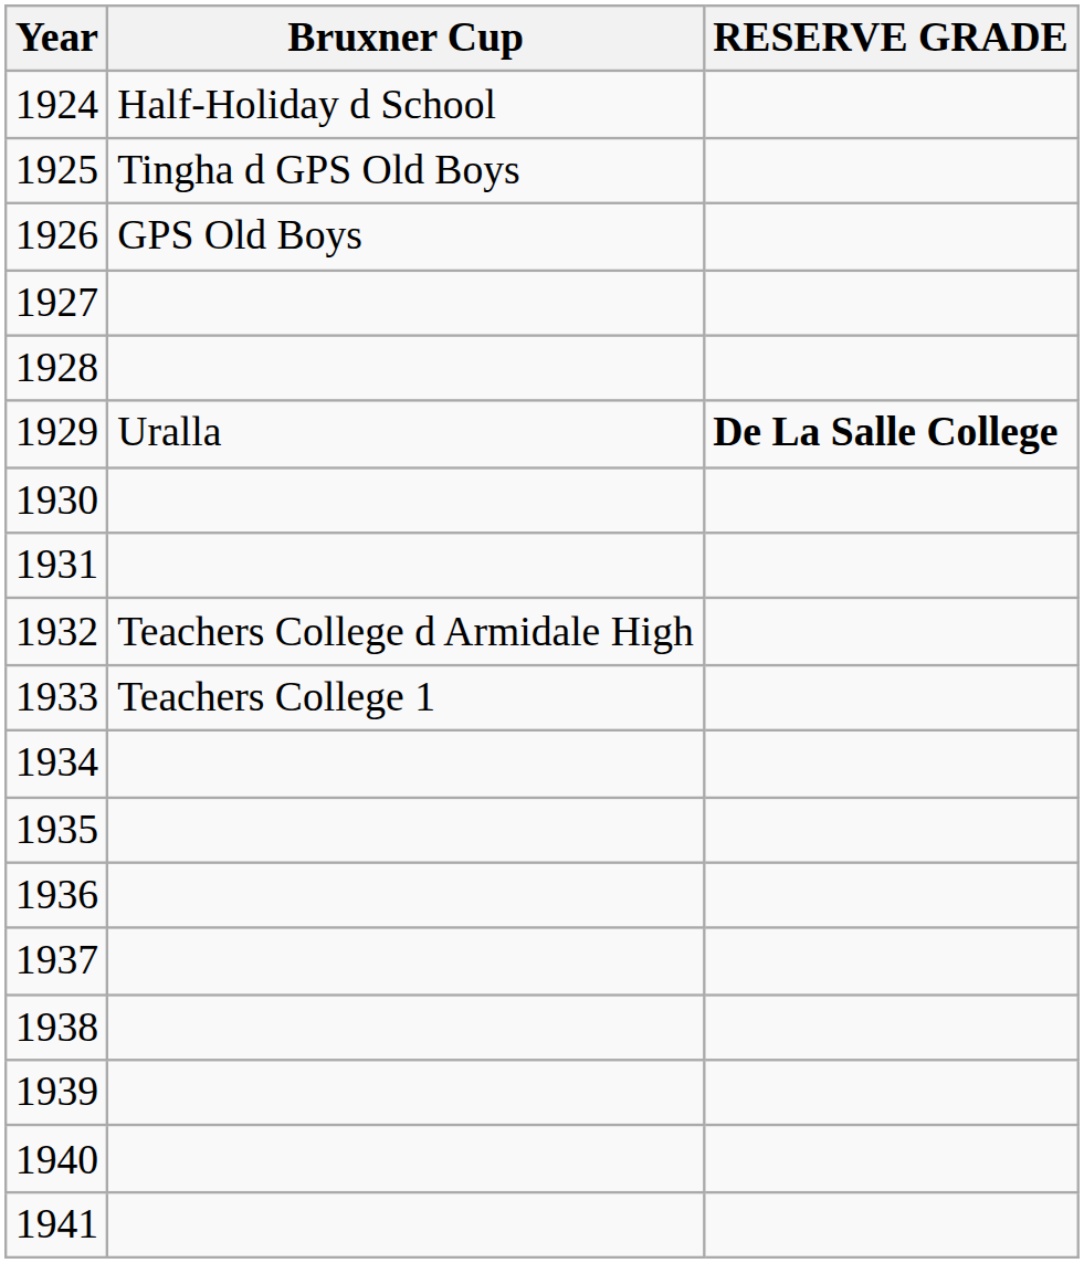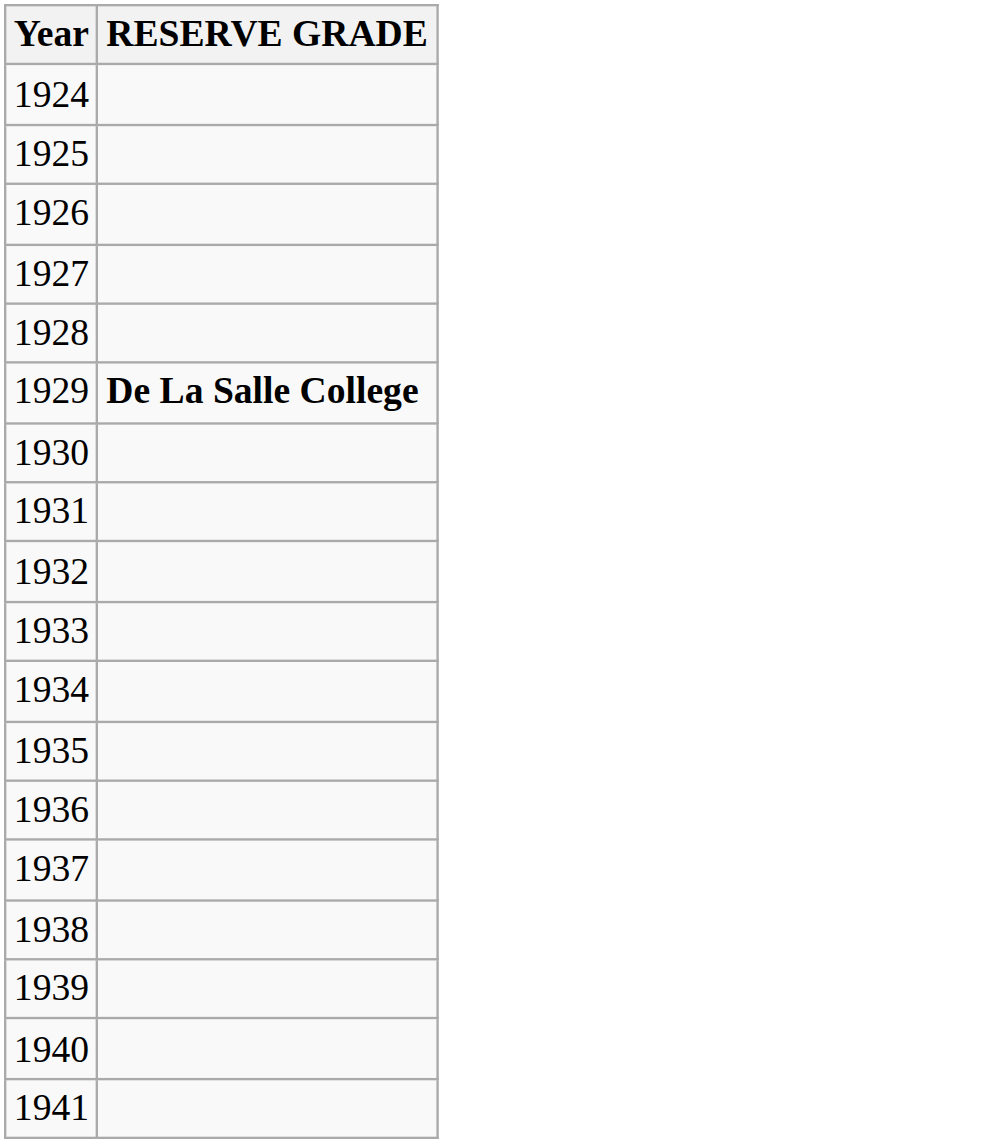 <table class="wikitable">
 <tr>
 <th>Year</th>
-<th>Bruxner Cup</th>
 <th><strong>RESERVE GRADE</strong></th>
 </tr>
 <tr>
 <td>1924</td>
-<td>Half-Holiday d School </td>
 <td></td>
 </tr>
 <tr>
 <td>1925</td>
-<td>Tingha d GPS Old Boys</td>
 <td></td>
 </tr>
 <tr>
 <td>1926</td>
-<td>GPS Old Boys</td>
 <td></td>
 </tr>
 <tr>
 <td>1927</td>
 <td></td>
-<td></td>
 </tr>
 <tr>
 <td>1928</td>
 <td></td>
-<td></td>
 </tr>
 <tr>
 <td>1929</td>
-<td>Uralla</td>
 <td><strong>De La Salle College</strong></td>
 </tr>
 <tr>
 <td>1930</td>
 <td></td>
-<td></td>
 </tr>
 <tr>
 <td>1931</td>
 <td></td>
-<td></td>
 </tr>
 <tr>
 <td>1932</td>
-<td>Teachers College d Armidale High</td>
 <td></td>
 </tr>
 <tr>
 <td>1933</td>
-<td>Teachers College 1</td>
 <td></td>
 </tr>
 <tr>
 <td>1934</td>
 <td></td>
-<td></td>
 </tr>
 <tr>
 <td>1935</td>
-<td></td>
 <td></td>
 </tr>
 <tr>
 <td>1936</td>
 <td></td>
-<td></td>
 </tr>
 <tr>
 <td>1937</td>
-<td></td>
 <td></td>
 </tr>
 <tr>
 <td>1938</td>
 <td></td>
-<td></td>
 </tr>
 <tr>
 <td>1939</td>
-<td></td>
 <td></td>
 </tr>
 <tr>
 <td>1940</td>
 <td></td>
-<td></td>
 </tr>
 <tr>
 <td>1941</td>
 <td></td>
-<td></td>
 </tr>
 </table>
